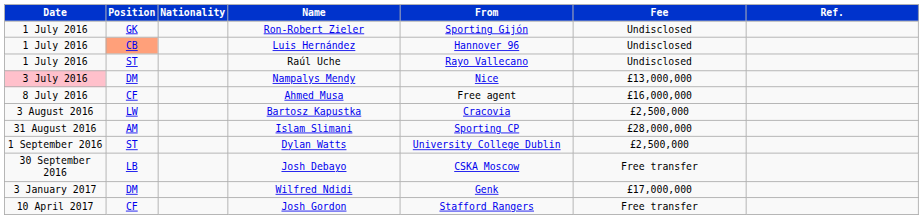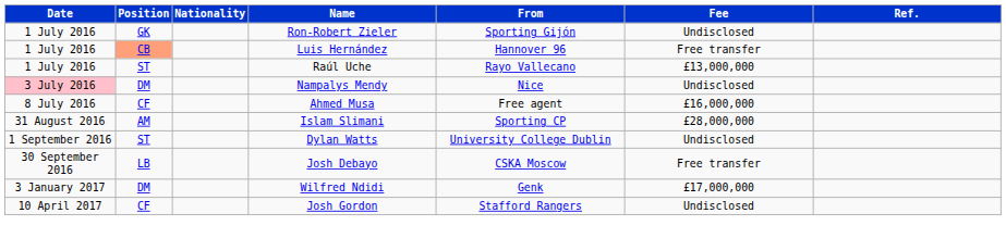 <table class="wikitable" style="text-align:center; font-size:90%; ">
 <tr>
 <th style="background:#03c; color:white; width:115px;">Date</th>
 <th style="background:#03c; color:white; width:55px;">Position</th>
 <th style="background:#03c; color:white; width:55px;">Nationality</th>
 <th style="background:#03c; color:white; width:200px;">Name</th>
 <th style="background:#03c; color:white; width:200px;">From</th>
 <th style="background:#03c; color:white; width:200px;">Fee</th>
 <th style="background:#03c; color:white; width:200px;">Ref.</th>
 </tr>
 <tr>
 <td>1 July 2016</td>
 <td><a href='#'>GK</a></td>
 <td></td>
 <td><a href='#'>Ron-Robert Zieler</a></td>
 <td><a href='#'>Sporting Gijón</a></td>
 <td>Undisclosed</td>
 <td></td>
 </tr>
 <tr>
 <td>1 July 2016</td>
 <td style="background: lightsalmon;"><a href='#'>CB</a></td>
 <td></td>
 <td><a href='#'>Luis Hernández</a></td>
 <td><a href='#'>Hannover 96</a></td>
-<td>Undisclosed</td>
+<td>Free transfer</td>
 <td></td>
 </tr>
 <tr>
 <td>1 July 2016</td>
 <td><a href='#'>ST</a></td>
 <td></td>
 <td>Raúl Uche</td>
 <td><a href='#'>Rayo Vallecano</a></td>
-<td>Undisclosed</td>
+<td>£13,000,000</td>
 <td></td>
 </tr>
 <tr>
 <td style="background: pink;">3 July 2016</td>
 <td><a href='#'>DM</a></td>
 <td></td>
 <td><a href='#'>Nampalys Mendy</a></td>
 <td><a href='#'>Nice</a></td>
-<td>£13,000,000</td>
+<td>Undisclosed</td>
 <td></td>
 </tr>
 <tr>
 <td>8 July 2016</td>
 <td><a href='#'>CF</a></td>
 <td></td>
 <td><a href='#'>Ahmed Musa</a></td>
 <td>Free agent</td>
 <td>£16,000,000</td>
-<td></td>
-</tr>
-<tr>
-<td>3 August 2016</td>
-<td><a href='#'>LW</a></td>
-<td></td>
-<td><a href='#'>Bartosz Kapustka</a></td>
-<td><a href='#'>Cracovia</a></td>
-<td>£2,500,000</td>
 <td></td>
 </tr>
 <tr>
 <td>31 August 2016</td>
 <td><a href='#'>AM</a></td>
 <td></td>
 <td><a href='#'>Islam Slimani</a></td>
 <td><a href='#'>Sporting CP</a></td>
 <td>£28,000,000</td>
 <td></td>
 </tr>
 <tr>
 <td>1 September 2016</td>
 <td><a href='#'>ST</a></td>
 <td></td>
 <td><a href='#'>Dylan Watts</a></td>
 <td><a href='#'>University College Dublin</a></td>
-<td>£2,500,000</td>
+<td>Undisclosed</td>
 <td></td>
 </tr>
 <tr>
 <td>30 September 2016</td>
 <td><a href='#'>LB</a></td>
 <td></td>
 <td><a href='#'>Josh Debayo</a></td>
 <td><a href='#'>CSKA Moscow</a></td>
 <td>Free transfer</td>
 <td></td>
 </tr>
 <tr>
 <td>3 January 2017</td>
 <td><a href='#'>DM</a></td>
 <td></td>
 <td><a href='#'>Wilfred Ndidi</a></td>
 <td><a href='#'>Genk</a></td>
 <td>£17,000,000</td>
 <td></td>
 </tr>
 <tr>
 <td>10 April 2017</td>
 <td><a href='#'>CF</a></td>
 <td></td>
 <td><a href='#'>Josh Gordon</a></td>
 <td><a href='#'>Stafford Rangers</a></td>
-<td>Free transfer</td>
+<td>Undisclosed</td>
 <td></td>
 </tr>
 </table>
